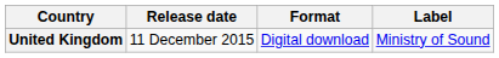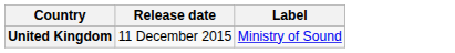 <table class="wikitable plainrowheaders">
 <tr>
 <th scope="col">Country</th>
 <th scope="col">Release date</th>
-<th scope="col">Format</th>
 <th scope="col">Label</th>
 </tr>
 <tr>
 <th scope="row">United Kingdom</th>
 <td>11 December 2015</td>
-<td><a href='#'>Digital download</a></td>
 <td><a href='#'>Ministry of Sound</a></td>
 </tr>
 </table>
